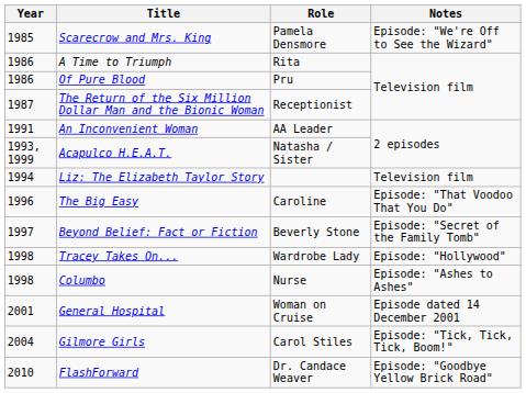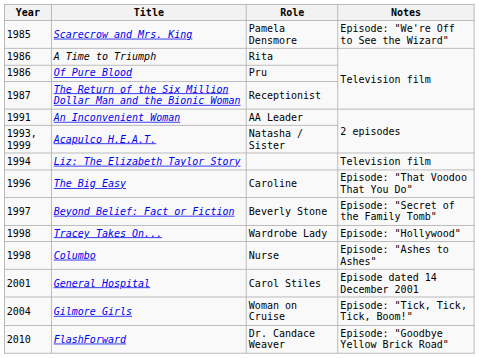 <table class="wikitable sortable">
 <tr>
 <th>Year</th>
 <th>Title</th>
 <th>Role</th>
 <th>Notes</th>
 </tr>
 <tr>
 <td>1985</td>
 <td><em><a href='#'>Scarecrow and Mrs. King</a></em></td>
 <td>Pamela Densmore</td>
 <td>Episode: "We're Off to See the Wizard"</td>
 </tr>
 <tr>
 <td>1986</td>
 <td><em>A Time to Triumph</em></td>
 <td>Rita</td>
 <td rowspan="3">Television film</td>
 </tr>
 <tr>
 <td>1986</td>
 <td><em><a href='#'>Of Pure Blood</a></em></td>
 <td>Pru</td>
 </tr>
 <tr>
 <td>1987</td>
 <td><em><a href='#'>The Return of the Six Million Dollar Man and the Bionic Woman</a></em></td>
 <td>Receptionist</td>
 </tr>
 <tr>
 <td>1991</td>
 <td><a href='#'><em>An Inconvenient Woman</em></a></td>
 <td>AA Leader</td>
 <td rowspan="2">2 episodes</td>
 </tr>
 <tr>
 <td>1993, 1999</td>
 <td><em><a href='#'>Acapulco H.E.A.T.</a></em></td>
 <td>Natasha / Sister</td>
 </tr>
 <tr>
 <td>1994</td>
 <td><em><a href='#'>Liz: The Elizabeth Taylor Story</a></em></td>
 <td></td>
 <td>Television film</td>
 </tr>
 <tr>
 <td>1996</td>
 <td><a href='#'><em>The Big Easy</em></a></td>
 <td>Caroline</td>
 <td>Episode: "That Voodoo That You Do"</td>
 </tr>
 <tr>
 <td>1997</td>
 <td><em><a href='#'>Beyond Belief: Fact or Fiction</a></em></td>
 <td>Beverly Stone</td>
 <td>Episode: "Secret of the Family Tomb"</td>
 </tr>
 <tr>
 <td>1998</td>
 <td><em><a href='#'>Tracey Takes On...</a></em></td>
 <td>Wardrobe Lady</td>
 <td>Episode: "Hollywood"</td>
 </tr>
 <tr>
 <td>1998</td>
 <td><em><a href='#'>Columbo</a></em></td>
 <td>Nurse</td>
 <td>Episode: "Ashes to Ashes"</td>
 </tr>
 <tr>
 <td>2001</td>
 <td><em><a href='#'>General Hospital</a></em></td>
-<td>Woman on Cruise</td>
+<td>Carol Stiles</td>
 <td>Episode dated 14 December 2001</td>
 </tr>
 <tr>
 <td>2004</td>
 <td><em><a href='#'>Gilmore Girls</a></em></td>
-<td>Carol Stiles</td>
+<td>Woman on Cruise</td>
 <td>Episode: "Tick, Tick, Tick, Boom!"</td>
 </tr>
 <tr>
 <td>2010</td>
 <td><em><a href='#'>FlashForward</a></em></td>
 <td>Dr. Candace Weaver</td>
 <td>Episode: "Goodbye Yellow Brick Road"</td>
 </tr>
 </table>
